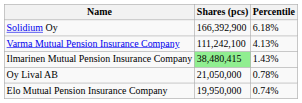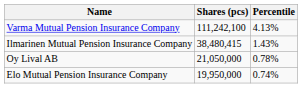 <table class="wikitable">
 <tr>
 <th scope="col">Name</th>
 <th>Shares (pcs)</th>
 <th scope="col">Percentile</th>
-</tr>
-<tr>
-<td><a href='#'>Solidium</a> Oy</td>
-<td>166,392,900</td>
-<td>6.18%</td>
 </tr>
 <tr>
 <td><a href='#'>Varma Mutual Pension Insurance Company</a></td>
 <td>111,242,100</td>
 <td>4.13%</td>
 </tr>
 <tr>
 <td>Ilmarinen Mutual Pension Insurance Company</td>
-<td style="background: lightgreen;">38,480,415</td>
+<td>38,480,415</td>
 <td>1.43%</td>
 </tr>
 <tr>
 <td>Oy Lival AB</td>
 <td>21,050,000</td>
 <td>0.78%</td>
 </tr>
 <tr>
 <td>Elo Mutual Pension Insurance Company</td>
 <td>19,950,000</td>
 <td>0.74%</td>
 </tr>
 </table>
